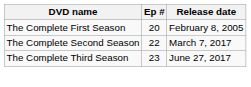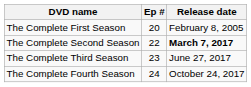 <table class="wikitable">
 <tr>
 <th>DVD name</th>
 <th>Ep #</th>
 <th>Release date</th>
 </tr>
 <tr>
 <td>The Complete First Season</td>
 <td align="center">20</td>
 <td>February 8, 2005</td>
 </tr>
 <tr>
 <td>The Complete Second Season</td>
 <td align="center">22</td>
-<td>March 7, 2017</td>
+<td><strong>March 7, 2017</strong></td>
 </tr>
 <tr>
 <td>The Complete Third Season</td>
 <td align="center">23</td>
 <td>June 27, 2017</td>
 </tr>
+<tr>
+<td>The Complete Fourth Season</td>
+<td align="center">24</td>
+<td>October 24, 2017</td>
+</tr>
 </table>
